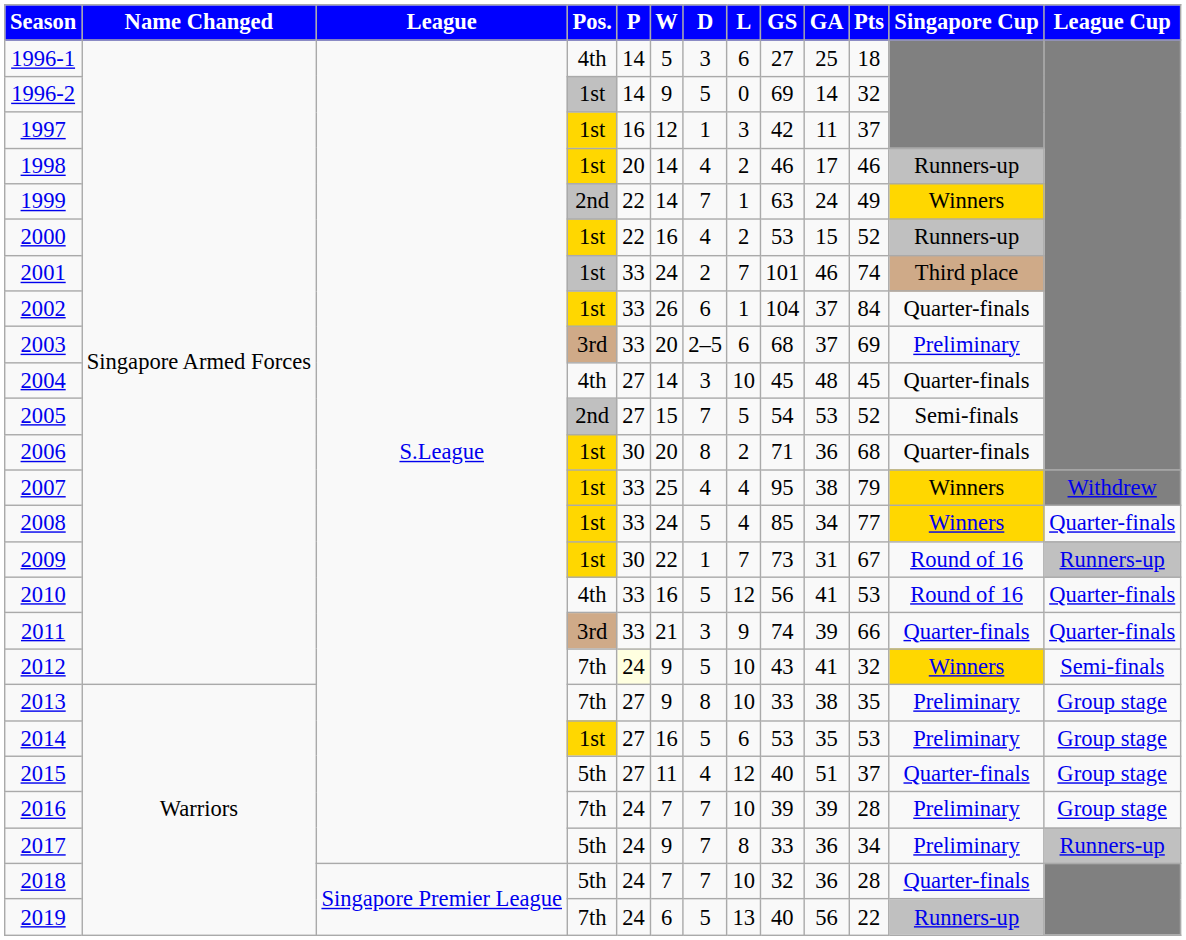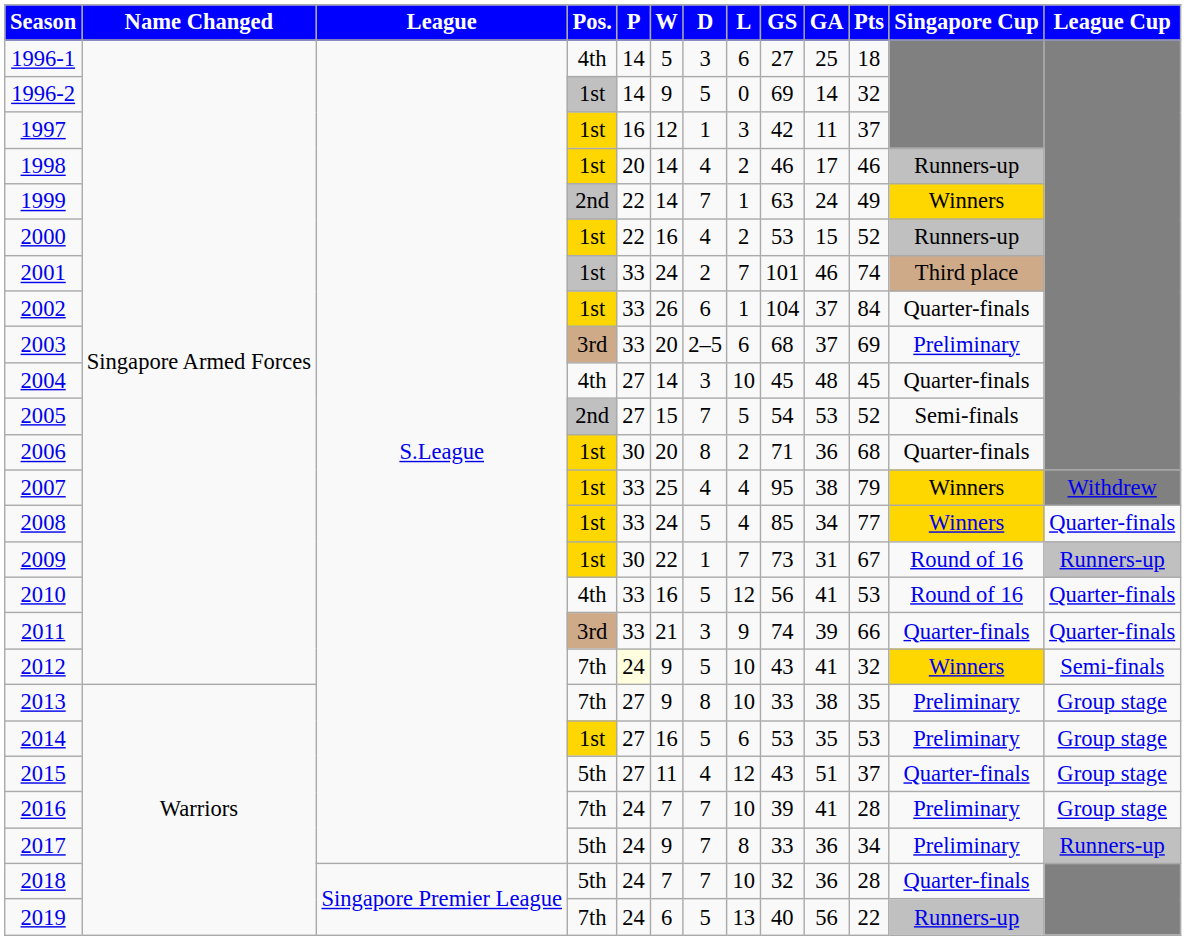 <table class="wikitable" style="text-align: center">
 <tr style="background:#efefef;">
 <th style="background-color:blue; color:white;">Season</th>
 <th style="background-color:blue; color:white;">Name Changed</th>
 <th style="background-color:blue; color:white;">League</th>
 <th style="background-color:blue; color:white;">Pos.</th>
 <th style="background-color:blue; color:white;">P</th>
 <th style="background-color:blue; color:white;">W</th>
 <th style="background-color:blue; color:white;">D</th>
 <th style="background-color:blue; color:white;">L</th>
 <th style="background-color:blue; color:white;">GS</th>
 <th style="background-color:blue; color:white;">GA</th>
 <th style="background-color:blue; color:white;">Pts</th>
 <th style="background-color:blue; color:white;">Singapore Cup</th>
 <th style="background-color:blue; color:white;">League Cup</th>
 </tr>
 <tr>
 <td><a href='#'>1996-1</a></td>
 <td align='center' rowspan="18">Singapore Armed Forces</td>
 <td rowspan="23"><a href='#'>S.League</a></td>
 <td>4th</td>
 <td>14</td>
 <td>5</td>
 <td>3</td>
 <td>6</td>
 <td>27</td>
 <td>25</td>
 <td>18</td>
 <td rowspan="3" bgcolor=grey></td>
 <td rowspan="12" bgcolor=grey></td>
 </tr>
 <tr>
 <td><a href='#'>1996-2</a></td>
 <td bgcolor=silver>1st</td>
 <td>14</td>
 <td>9</td>
 <td>5</td>
 <td>0</td>
 <td>69</td>
 <td>14</td>
 <td>32</td>
 </tr>
 <tr>
 <td><a href='#'>1997</a></td>
 <td bgcolor=gold>1st</td>
 <td>16</td>
 <td>12</td>
 <td>1</td>
 <td>3</td>
 <td>42</td>
 <td>11</td>
 <td>37</td>
 </tr>
 <tr>
 <td><a href='#'>1998</a></td>
 <td bgcolor=gold>1st</td>
 <td>20</td>
 <td>14</td>
 <td>4</td>
 <td>2</td>
 <td>46</td>
 <td>17</td>
 <td>46</td>
 <td bgcolor=silver>Runners-up</td>
 </tr>
 <tr>
 <td><a href='#'>1999</a></td>
 <td bgcolor=silver>2nd</td>
 <td>22</td>
 <td>14</td>
 <td>7</td>
 <td>1</td>
 <td>63</td>
 <td>24</td>
 <td>49</td>
 <td bgcolor=gold>Winners</td>
 </tr>
 <tr>
 <td><a href='#'>2000</a></td>
 <td bgcolor=gold>1st</td>
 <td>22</td>
 <td>16</td>
 <td>4</td>
 <td>2</td>
 <td>53</td>
 <td>15</td>
 <td>52</td>
 <td bgcolor=silver>Runners-up</td>
 </tr>
 <tr>
 <td><a href='#'>2001</a></td>
 <td bgcolor=silver>1st</td>
 <td>33</td>
 <td>24</td>
 <td>2</td>
 <td>7</td>
 <td>101</td>
 <td>46</td>
 <td>74</td>
 <td style="background:#cfaa88;">Third place</td>
 </tr>
 <tr>
 <td><a href='#'>2002</a></td>
 <td bgcolor=gold>1st</td>
 <td>33</td>
 <td>26</td>
 <td>6</td>
 <td>1</td>
 <td>104</td>
 <td>37</td>
 <td>84</td>
 <td>Quarter-finals</td>
 </tr>
 <tr>
 <td><a href='#'>2003</a></td>
 <td style="background:#cfaa88;">3rd</td>
 <td>33</td>
 <td>20</td>
 <td>2–5</td>
 <td>6</td>
 <td>68</td>
 <td>37</td>
 <td>69</td>
 <td><a href='#'>Preliminary</a></td>
 </tr>
 <tr>
 <td><a href='#'>2004</a></td>
 <td>4th</td>
 <td>27</td>
 <td>14</td>
 <td>3</td>
 <td>10</td>
 <td>45</td>
 <td>48</td>
 <td>45</td>
 <td>Quarter-finals</td>
 </tr>
 <tr>
 <td><a href='#'>2005</a></td>
 <td bgcolor=silver>2nd</td>
 <td>27</td>
 <td>15</td>
 <td>7</td>
 <td>5</td>
 <td>54</td>
 <td>53</td>
 <td>52</td>
 <td>Semi-finals</td>
 </tr>
 <tr>
 <td><a href='#'>2006</a></td>
 <td bgcolor=gold>1st</td>
 <td>30</td>
 <td>20</td>
 <td>8</td>
 <td>2</td>
 <td>71</td>
 <td>36</td>
 <td>68</td>
 <td>Quarter-finals</td>
 </tr>
 <tr>
 <td><a href='#'>2007</a></td>
 <td bgcolor=gold>1st</td>
 <td>33</td>
 <td>25</td>
 <td>4</td>
 <td>4</td>
 <td>95</td>
 <td>38</td>
 <td>79</td>
 <td bgcolor=gold>Winners</td>
 <td bgcolor=grey><a href='#'>Withdrew</a></td>
 </tr>
 <tr>
 <td><a href='#'>2008</a></td>
 <td bgcolor=gold>1st</td>
 <td>33</td>
 <td>24</td>
 <td>5</td>
 <td>4</td>
 <td>85</td>
 <td>34</td>
 <td>77</td>
 <td bgcolor=gold><a href='#'>Winners</a></td>
 <td><a href='#'>Quarter-finals</a></td>
 </tr>
 <tr>
 <td><a href='#'>2009</a></td>
 <td bgcolor=gold>1st</td>
 <td>30</td>
 <td>22</td>
 <td>1</td>
 <td>7</td>
 <td>73</td>
 <td>31</td>
 <td>67</td>
 <td><a href='#'>Round of 16</a></td>
 <td bgcolor=silver><a href='#'>Runners-up</a></td>
 </tr>
 <tr>
 <td><a href='#'>2010</a></td>
 <td>4th</td>
 <td>33</td>
 <td>16</td>
 <td>5</td>
 <td>12</td>
 <td>56</td>
 <td>41</td>
 <td>53</td>
 <td><a href='#'>Round of 16</a></td>
 <td><a href='#'>Quarter-finals</a></td>
 </tr>
 <tr>
 <td><a href='#'>2011</a></td>
 <td style="background:#cfaa88;">3rd</td>
 <td>33</td>
 <td>21</td>
 <td>3</td>
 <td>9</td>
 <td>74</td>
 <td>39</td>
 <td>66</td>
 <td><a href='#'>Quarter-finals</a></td>
 <td><a href='#'>Quarter-finals</a></td>
 </tr>
 <tr>
 <td><a href='#'>2012</a></td>
 <td>7th</td>
 <td style="background: lightyellow;">24</td>
 <td>9</td>
 <td>5</td>
 <td>10</td>
 <td>43</td>
 <td>41</td>
 <td>32</td>
 <td bgcolor=gold><a href='#'>Winners</a></td>
 <td><a href='#'>Semi-finals</a></td>
 </tr>
 <tr>
 <td><a href='#'>2013</a></td>
 <td align='center' rowspan="7">Warriors</td>
 <td>7th</td>
 <td>27</td>
 <td>9</td>
 <td>8</td>
 <td>10</td>
 <td>33</td>
 <td>38</td>
 <td>35</td>
 <td><a href='#'>Preliminary</a></td>
 <td><a href='#'>Group stage</a></td>
 </tr>
 <tr>
 <td><a href='#'>2014</a></td>
 <td bgcolor=gold>1st</td>
 <td>27</td>
 <td>16</td>
 <td>5</td>
 <td>6</td>
 <td>53</td>
 <td>35</td>
 <td>53</td>
 <td><a href='#'>Preliminary</a></td>
 <td><a href='#'>Group stage</a></td>
 </tr>
 <tr>
 <td><a href='#'>2015</a></td>
 <td>5th</td>
 <td>27</td>
 <td>11</td>
 <td>4</td>
 <td>12</td>
-<td>40</td>
+<td>43</td>
 <td>51</td>
 <td>37</td>
 <td><a href='#'>Quarter-finals</a></td>
 <td><a href='#'>Group stage</a></td>
 </tr>
 <tr>
 <td><a href='#'>2016</a></td>
 <td>7th</td>
 <td>24</td>
 <td>7</td>
 <td>7</td>
 <td>10</td>
 <td>39</td>
-<td>39</td>
+<td>41</td>
 <td>28</td>
 <td><a href='#'>Preliminary</a></td>
 <td><a href='#'>Group stage</a></td>
 </tr>
 <tr>
 <td><a href='#'>2017</a></td>
 <td>5th</td>
 <td>24</td>
 <td>9</td>
 <td>7</td>
 <td>8</td>
 <td>33</td>
 <td>36</td>
 <td>34</td>
 <td><a href='#'>Preliminary</a></td>
 <td bgcolor=silver><a href='#'>Runners-up</a></td>
 </tr>
 <tr>
 <td><a href='#'>2018</a></td>
 <td rowspan="2"><a href='#'>Singapore Premier League</a></td>
 <td>5th</td>
 <td>24</td>
 <td>7</td>
 <td>7</td>
 <td>10</td>
 <td>32</td>
 <td>36</td>
 <td>28</td>
 <td><a href='#'>Quarter-finals</a></td>
 <td rowspan="2" style="background:gray;"></td>
 </tr>
 <tr>
 <td><a href='#'>2019</a></td>
 <td>7th</td>
 <td>24</td>
 <td>6</td>
 <td>5</td>
 <td>13</td>
 <td>40</td>
 <td>56</td>
 <td>22</td>
 <td bgcolor=silver><a href='#'>Runners-up</a></td>
 </tr>
 </table>
